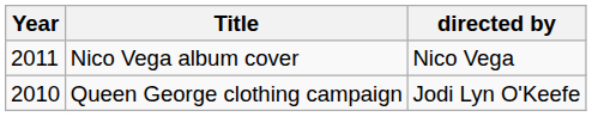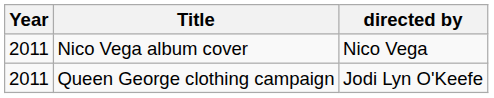 <table class="wikitable" style="font-size: 95%">
 <tr>
 <th>Year</th>
 <th>Title</th>
 <th>directed by</th>
 </tr>
 <tr>
 <td>2011</td>
 <td>Nico Vega album cover</td>
 <td>Nico Vega</td>
 </tr>
 <tr>
-<td>2010</td>
+<td>2011</td>
 <td>Queen George clothing campaign</td>
 <td>Jodi Lyn O'Keefe</td>
 </tr>
 </table>
